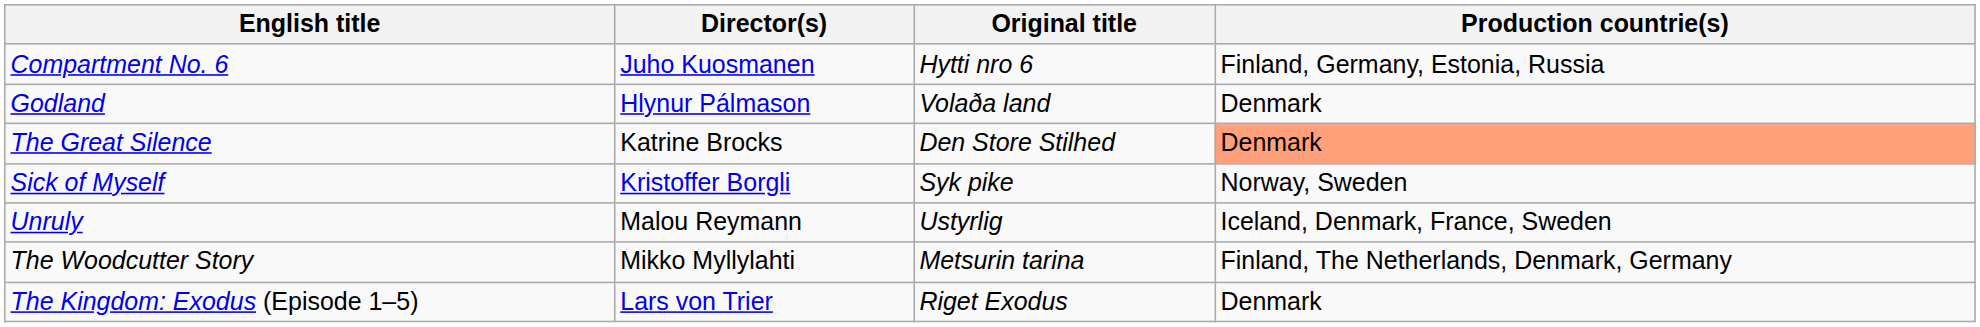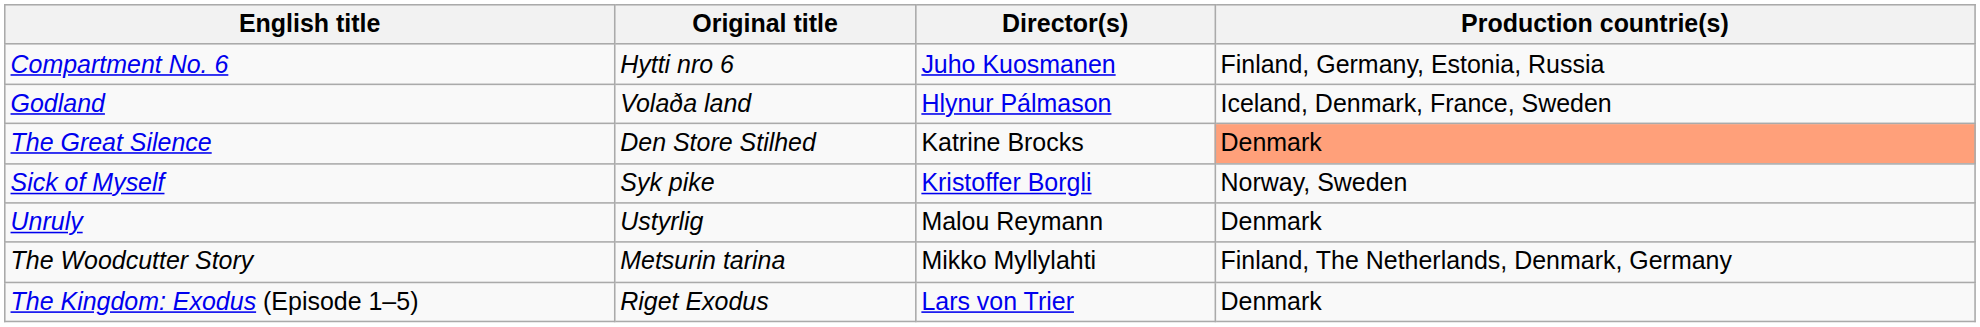 <table class="sortable wikitable" style="width:100%; margin-bottom:4px" cellpadding="5">
 <tr>
 <th scope="col">English title</th>
+<th scope="col">Original title</th>
 <th scope="col">Director(s)</th>
-<th scope="col">Original title</th>
 <th scope="col">Production countrie(s)</th>
 </tr>
 <tr>
 <td><em><a href='#'>Compartment No. 6</a></em></td>
+<td><em>Hytti nro 6</em></td>
 <td><a href='#'>Juho Kuosmanen</a></td>
-<td><em>Hytti nro 6</em></td>
 <td>Finland, Germany, Estonia, Russia</td>
 </tr>
 <tr>
 <td><em><a href='#'>Godland</a></em></td>
+<td><em>Volaða land</em></td>
 <td><a href='#'>Hlynur Pálmason</a></td>
-<td><em>Volaða land</em></td>
-<td>Denmark</td>
+<td>Iceland, Denmark, France, Sweden</td>
 </tr>
 <tr>
 <td><em><a href='#'>The Great Silence</a></em></td>
+<td><em>Den Store Stilhed</em></td>
 <td>Katrine Brocks</td>
-<td><em>Den Store Stilhed</em></td>
 <td style="background: lightsalmon;">Denmark</td>
 </tr>
 <tr>
 <td><em><a href='#'>Sick of Myself</a></em></td>
+<td><em>Syk pike</em></td>
 <td><a href='#'>Kristoffer Borgli</a></td>
-<td><em>Syk pike</em></td>
 <td>Norway, Sweden</td>
 </tr>
 <tr>
 <td><em><a href='#'>Unruly</a></em></td>
+<td><em>Ustyrlig</em></td>
 <td>Malou Reymann</td>
-<td><em>Ustyrlig</em></td>
-<td>Iceland, Denmark, France, Sweden</td>
+<td>Denmark</td>
 </tr>
 <tr>
 <td><em>The Woodcutter Story</em></td>
+<td><em>Metsurin tarina</em></td>
 <td>Mikko Myllylahti</td>
-<td><em>Metsurin tarina</em></td>
 <td>Finland, The Netherlands, Denmark, Germany</td>
 </tr>
 <tr>
 <td><em><a href='#'>The Kingdom: Exodus</a></em> (Episode 1–5)</td>
+<td><em>Riget Exodus</em></td>
 <td><a href='#'>Lars von Trier</a></td>
-<td><em>Riget Exodus</em></td>
 <td>Denmark</td>
 </tr>
 </table>
